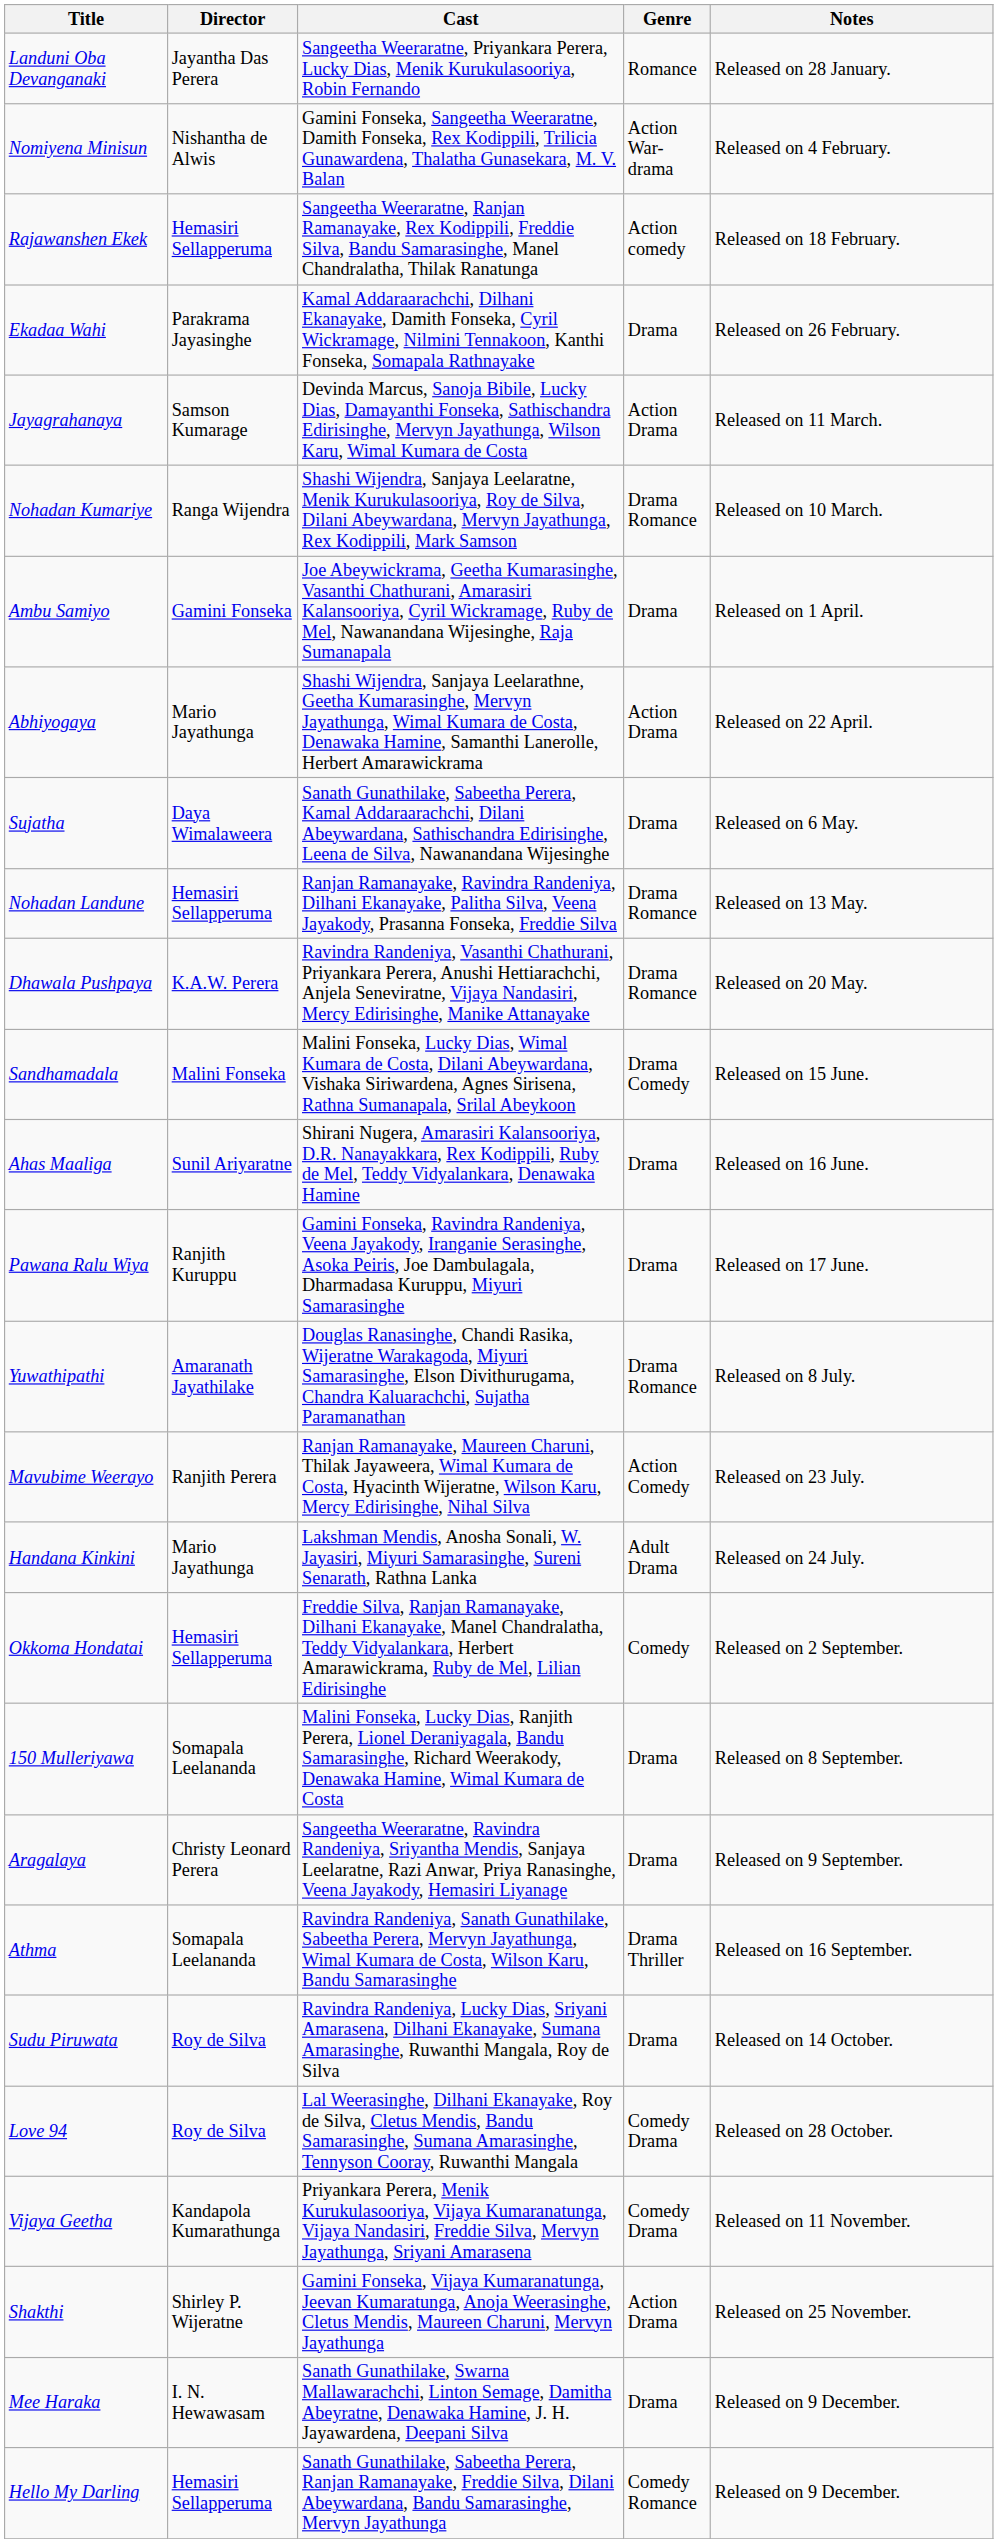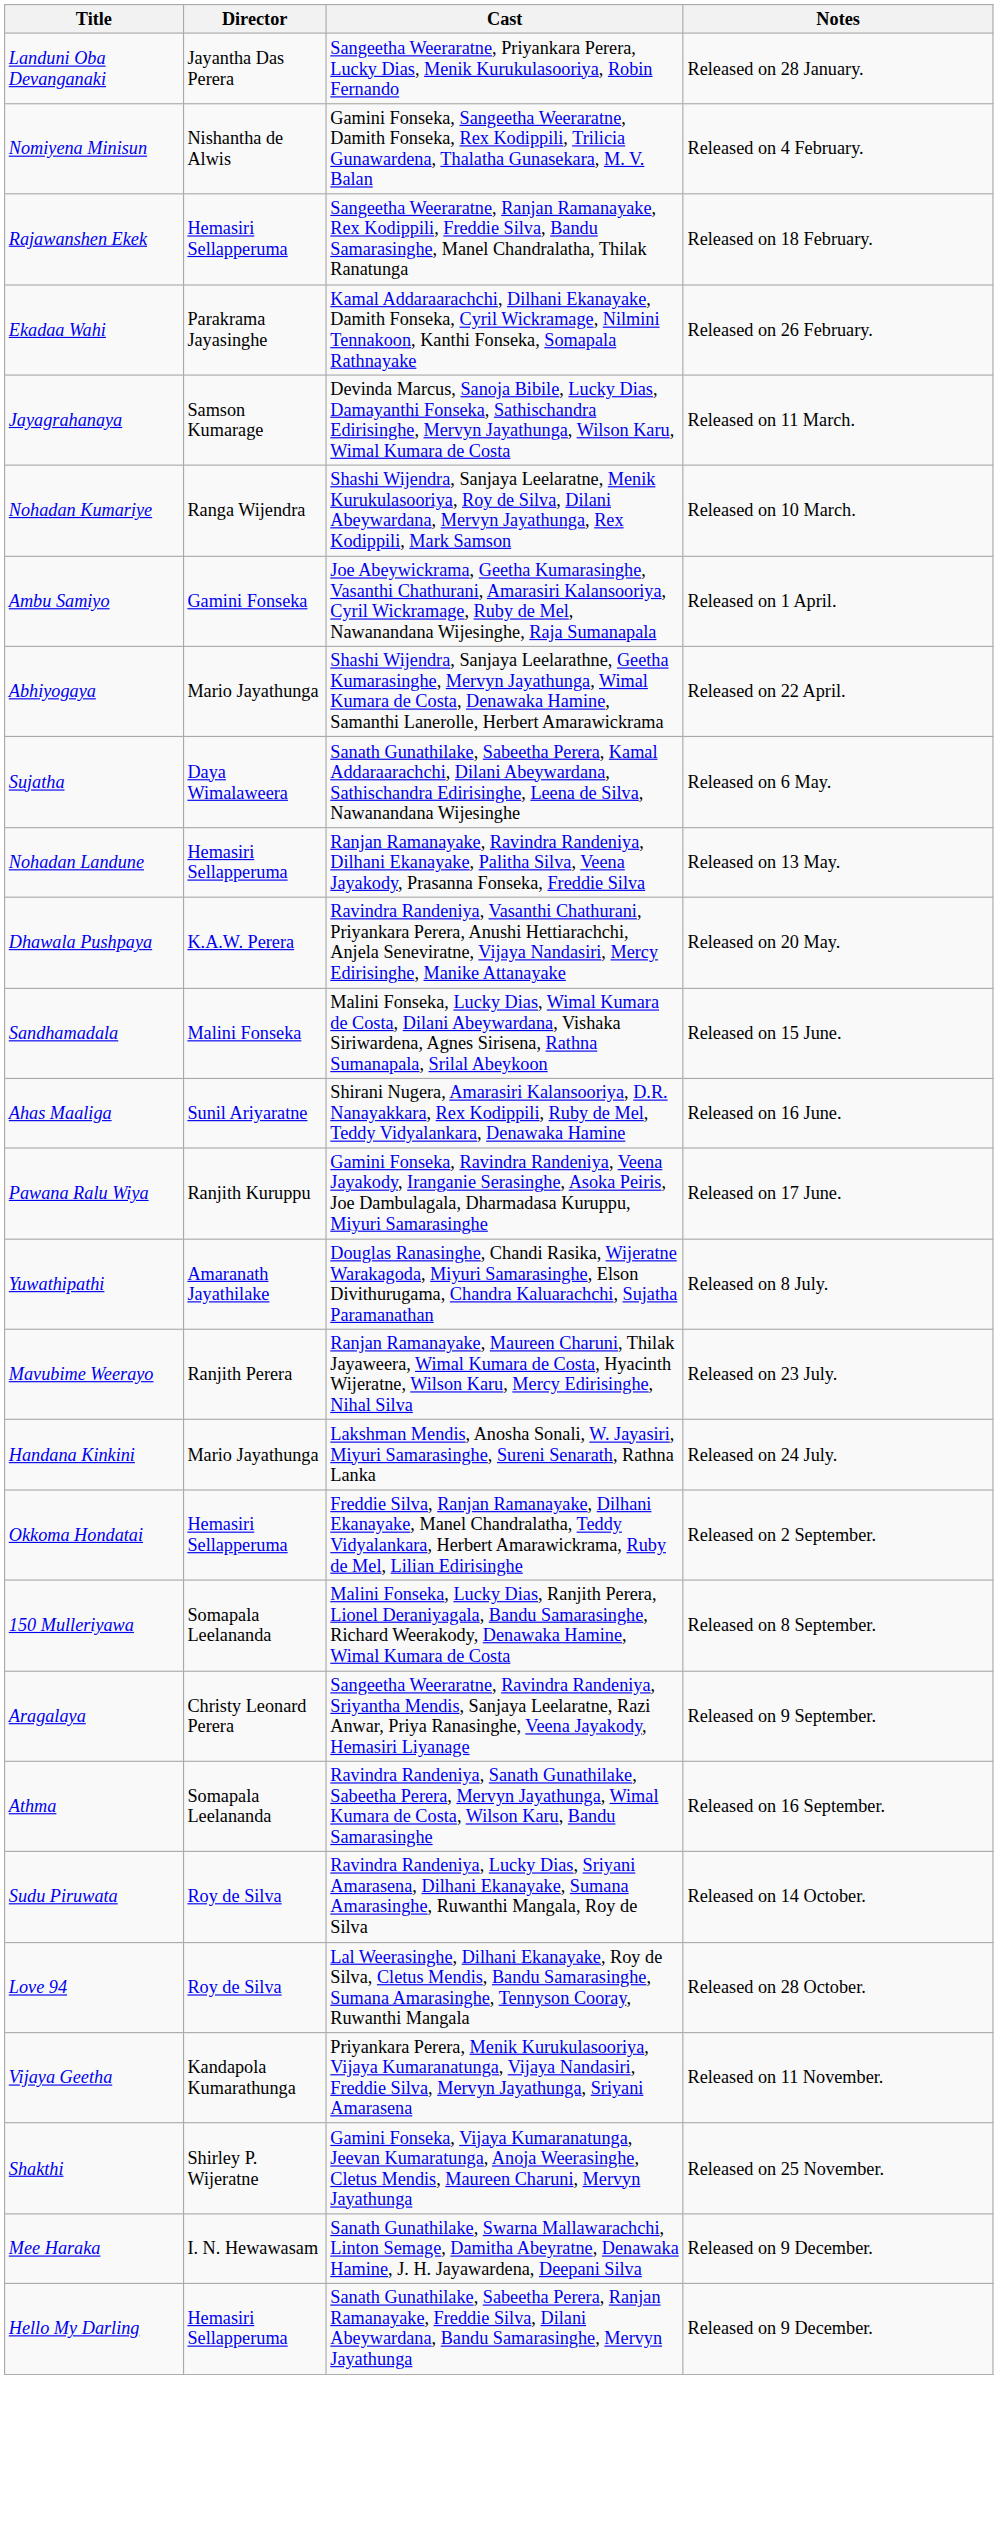 <table class="wikitable">
 <tr>
 <th width=15%>Title</th>
 <th width=12%>Director</th>
 <th width=30%>Cast</th>
-<th width=8%>Genre</th>
 <th width=26%>Notes</th>
 </tr>
 <tr>
 <td><em><a href='#'>Landuni Oba Devanganaki</a></em></td>
 <td>Jayantha Das Perera</td>
 <td><a href='#'>Sangeetha Weeraratne</a>, Priyankara Perera, <a href='#'>Lucky Dias</a>, <a href='#'>Menik Kurukulasooriya</a>, <a href='#'>Robin Fernando</a></td>
-<td>Romance</td>
 <td>Released on 28 January.</td>
 </tr>
 <tr>
 <td><em><a href='#'>Nomiyena Minisun</a></em></td>
 <td>Nishantha de Alwis</td>
 <td>Gamini Fonseka, <a href='#'>Sangeetha Weeraratne</a>, Damith Fonseka, <a href='#'>Rex Kodippili</a>, <a href='#'>Trilicia Gunawardena</a>, <a href='#'>Thalatha Gunasekara</a>, <a href='#'>M. V. Balan</a></td>
-<td>Action War-drama</td>
 <td>Released on 4 February.</td>
 </tr>
 <tr>
 <td><em><a href='#'>Rajawanshen Ekek</a></em></td>
 <td><a href='#'>Hemasiri Sellapperuma</a></td>
 <td><a href='#'>Sangeetha Weeraratne</a>, <a href='#'>Ranjan Ramanayake</a>, <a href='#'>Rex Kodippili</a>, <a href='#'>Freddie Silva</a>, <a href='#'>Bandu Samarasinghe</a>, Manel Chandralatha, Thilak Ranatunga</td>
-<td>Action comedy</td>
 <td>Released on 18 February.</td>
 </tr>
 <tr>
 <td><em><a href='#'>Ekadaa Wahi</a></em></td>
 <td>Parakrama Jayasinghe</td>
 <td><a href='#'>Kamal Addaraarachchi</a>, <a href='#'>Dilhani Ekanayake</a>, Damith Fonseka, <a href='#'>Cyril Wickramage</a>, <a href='#'>Nilmini Tennakoon</a>, Kanthi Fonseka, <a href='#'>Somapala Rathnayake</a></td>
-<td>Drama</td>
 <td>Released on 26 February.</td>
 </tr>
 <tr>
 <td><em><a href='#'>Jayagrahanaya</a></em></td>
 <td>Samson Kumarage</td>
 <td>Devinda Marcus, <a href='#'>Sanoja Bibile</a>, <a href='#'>Lucky Dias</a>, <a href='#'>Damayanthi Fonseka</a>, <a href='#'>Sathischandra Edirisinghe</a>, <a href='#'>Mervyn Jayathunga</a>, <a href='#'>Wilson Karu</a>, <a href='#'>Wimal Kumara de Costa</a></td>
-<td>Action Drama</td>
 <td>Released on 11 March.</td>
 </tr>
 <tr>
 <td><em><a href='#'>Nohadan Kumariye</a></em></td>
 <td>Ranga Wijendra</td>
 <td><a href='#'>Shashi Wijendra</a>, Sanjaya Leelaratne, <a href='#'>Menik Kurukulasooriya</a>, <a href='#'>Roy de Silva</a>, <a href='#'>Dilani Abeywardana</a>, <a href='#'>Mervyn Jayathunga</a>, <a href='#'>Rex Kodippili</a>, <a href='#'>Mark Samson</a></td>
-<td>Drama Romance</td>
 <td>Released on 10 March.</td>
 </tr>
 <tr>
 <td><em><a href='#'>Ambu Samiyo</a></em></td>
 <td><a href='#'>Gamini Fonseka</a></td>
 <td><a href='#'>Joe Abeywickrama</a>, <a href='#'>Geetha Kumarasinghe</a>, <a href='#'>Vasanthi Chathurani</a>, <a href='#'>Amarasiri Kalansooriya</a>, <a href='#'>Cyril Wickramage</a>, <a href='#'>Ruby de Mel</a>, Nawanandana Wijesinghe, <a href='#'>Raja Sumanapala</a></td>
-<td>Drama</td>
 <td>Released on 1 April.</td>
 </tr>
 <tr>
 <td><em><a href='#'>Abhiyogaya</a></em></td>
 <td>Mario Jayathunga</td>
 <td><a href='#'>Shashi Wijendra</a>, Sanjaya Leelarathne, <a href='#'>Geetha Kumarasinghe</a>, <a href='#'>Mervyn Jayathunga</a>, <a href='#'>Wimal Kumara de Costa</a>, <a href='#'>Denawaka Hamine</a>, Samanthi Lanerolle, Herbert Amarawickrama</td>
-<td>Action Drama</td>
 <td>Released on 22 April.</td>
 </tr>
 <tr>
 <td><em><a href='#'>Sujatha</a></em></td>
 <td><a href='#'>Daya Wimalaweera</a></td>
 <td><a href='#'>Sanath Gunathilake</a>, <a href='#'>Sabeetha Perera</a>, <a href='#'>Kamal Addaraarachchi</a>, <a href='#'>Dilani Abeywardana</a>, <a href='#'>Sathischandra Edirisinghe</a>, <a href='#'>Leena de Silva</a>, Nawanandana Wijesinghe</td>
-<td>Drama</td>
 <td>Released on 6 May.</td>
 </tr>
 <tr>
 <td><em><a href='#'>Nohadan Landune</a></em></td>
 <td><a href='#'>Hemasiri Sellapperuma</a></td>
 <td><a href='#'>Ranjan Ramanayake</a>, <a href='#'>Ravindra Randeniya</a>, <a href='#'>Dilhani Ekanayake</a>, <a href='#'>Palitha Silva</a>, <a href='#'>Veena Jayakody</a>, Prasanna Fonseka, <a href='#'>Freddie Silva</a></td>
-<td>Drama Romance</td>
 <td>Released on 13 May.</td>
 </tr>
 <tr>
 <td><em><a href='#'>Dhawala Pushpaya</a></em></td>
 <td><a href='#'>K.A.W. Perera</a></td>
 <td><a href='#'>Ravindra Randeniya</a>, <a href='#'>Vasanthi Chathurani</a>, Priyankara Perera, Anushi Hettiarachchi, Anjela Seneviratne, <a href='#'>Vijaya Nandasiri</a>, <a href='#'>Mercy Edirisinghe</a>, <a href='#'>Manike Attanayake</a></td>
-<td>Drama Romance</td>
 <td>Released on 20 May.</td>
 </tr>
 <tr>
 <td><em><a href='#'>Sandhamadala</a></em></td>
 <td><a href='#'>Malini Fonseka</a></td>
 <td>Malini Fonseka, <a href='#'>Lucky Dias</a>, <a href='#'>Wimal Kumara de Costa</a>, <a href='#'>Dilani Abeywardana</a>, Vishaka Siriwardena, Agnes Sirisena, <a href='#'>Rathna Sumanapala</a>, <a href='#'>Srilal Abeykoon</a></td>
-<td>Drama Comedy</td>
 <td>Released on 15 June.</td>
 </tr>
 <tr>
 <td><em><a href='#'>Ahas Maaliga</a></em></td>
 <td><a href='#'>Sunil Ariyaratne</a></td>
 <td>Shirani Nugera, <a href='#'>Amarasiri Kalansooriya</a>, <a href='#'>D.R. Nanayakkara</a>, <a href='#'>Rex Kodippili</a>, <a href='#'>Ruby de Mel</a>, <a href='#'>Teddy Vidyalankara</a>, <a href='#'>Denawaka Hamine</a></td>
-<td>Drama</td>
 <td>Released on 16 June.</td>
 </tr>
 <tr>
 <td><em><a href='#'>Pawana Ralu Wiya</a></em></td>
 <td>Ranjith Kuruppu</td>
 <td><a href='#'>Gamini Fonseka</a>, <a href='#'>Ravindra Randeniya</a>, <a href='#'>Veena Jayakody</a>, <a href='#'>Iranganie Serasinghe</a>, <a href='#'>Asoka Peiris</a>, Joe Dambulagala, Dharmadasa Kuruppu, <a href='#'>Miyuri Samarasinghe</a></td>
-<td>Drama</td>
 <td>Released on 17 June.</td>
 </tr>
 <tr>
 <td><em><a href='#'>Yuwathipathi</a></em></td>
 <td><a href='#'>Amaranath Jayathilake</a></td>
 <td><a href='#'>Douglas Ranasinghe</a>, Chandi Rasika, <a href='#'>Wijeratne Warakagoda</a>, <a href='#'>Miyuri Samarasinghe</a>, Elson Divithurugama, <a href='#'>Chandra Kaluarachchi</a>, <a href='#'>Sujatha Paramanathan</a></td>
-<td>Drama Romance</td>
 <td>Released on 8 July.</td>
 </tr>
 <tr>
 <td><em><a href='#'>Mavubime Weerayo</a></em></td>
 <td>Ranjith Perera</td>
 <td><a href='#'>Ranjan Ramanayake</a>, <a href='#'>Maureen Charuni</a>, Thilak Jayaweera, <a href='#'>Wimal Kumara de Costa</a>, Hyacinth Wijeratne, <a href='#'>Wilson Karu</a>, <a href='#'>Mercy Edirisinghe</a>, <a href='#'>Nihal Silva</a></td>
-<td>Action Comedy</td>
 <td>Released on 23 July.</td>
 </tr>
 <tr>
 <td><em><a href='#'>Handana Kinkini</a></em></td>
 <td>Mario Jayathunga</td>
 <td><a href='#'>Lakshman Mendis</a>, Anosha Sonali, <a href='#'>W. Jayasiri</a>, <a href='#'>Miyuri Samarasinghe</a>, <a href='#'>Sureni Senarath</a>, Rathna Lanka</td>
-<td>Adult Drama</td>
 <td>Released on 24 July.</td>
 </tr>
 <tr>
 <td><em><a href='#'>Okkoma Hondatai</a></em></td>
 <td><a href='#'>Hemasiri Sellapperuma</a></td>
 <td><a href='#'>Freddie Silva</a>, <a href='#'>Ranjan Ramanayake</a>, <a href='#'>Dilhani Ekanayake</a>, Manel Chandralatha, <a href='#'>Teddy Vidyalankara</a>, Herbert Amarawickrama, <a href='#'>Ruby de Mel</a>, <a href='#'>Lilian Edirisinghe</a></td>
-<td>Comedy</td>
 <td>Released on 2 September.</td>
 </tr>
 <tr>
 <td><em><a href='#'>150 Mulleriyawa</a></em></td>
 <td>Somapala Leelananda</td>
 <td><a href='#'>Malini Fonseka</a>, <a href='#'>Lucky Dias</a>, Ranjith Perera, <a href='#'>Lionel Deraniyagala</a>, <a href='#'>Bandu Samarasinghe</a>, Richard Weerakody, <a href='#'>Denawaka Hamine</a>, <a href='#'>Wimal Kumara de Costa</a></td>
-<td>Drama</td>
 <td>Released on 8 September.</td>
 </tr>
 <tr>
 <td><em><a href='#'>Aragalaya</a></em></td>
 <td>Christy Leonard Perera</td>
 <td><a href='#'>Sangeetha Weeraratne</a>, <a href='#'>Ravindra Randeniya</a>, <a href='#'>Sriyantha Mendis</a>, Sanjaya Leelaratne, Razi Anwar, Priya Ranasinghe, <a href='#'>Veena Jayakody</a>, <a href='#'>Hemasiri Liyanage</a></td>
-<td>Drama</td>
 <td>Released on 9 September.</td>
 </tr>
 <tr>
 <td><em><a href='#'>Athma</a></em></td>
 <td>Somapala Leelananda</td>
 <td><a href='#'>Ravindra Randeniya</a>, <a href='#'>Sanath Gunathilake</a>, <a href='#'>Sabeetha Perera</a>, <a href='#'>Mervyn Jayathunga</a>, <a href='#'>Wimal Kumara de Costa</a>, <a href='#'>Wilson Karu</a>, <a href='#'>Bandu Samarasinghe</a></td>
-<td>Drama Thriller</td>
 <td>Released on 16 September.</td>
 </tr>
 <tr>
 <td><em><a href='#'>Sudu Piruwata</a></em></td>
 <td><a href='#'>Roy de Silva</a></td>
 <td><a href='#'>Ravindra Randeniya</a>, <a href='#'>Lucky Dias</a>, <a href='#'>Sriyani Amarasena</a>, <a href='#'>Dilhani Ekanayake</a>, <a href='#'>Sumana Amarasinghe</a>, Ruwanthi Mangala, Roy de Silva</td>
-<td>Drama</td>
 <td>Released on 14 October.</td>
 </tr>
 <tr>
 <td><em><a href='#'>Love 94</a></em></td>
 <td><a href='#'>Roy de Silva</a></td>
 <td><a href='#'>Lal Weerasinghe</a>, <a href='#'>Dilhani Ekanayake</a>, Roy de Silva, <a href='#'>Cletus Mendis</a>, <a href='#'>Bandu Samarasinghe</a>, <a href='#'>Sumana Amarasinghe</a>, <a href='#'>Tennyson Cooray</a>, Ruwanthi Mangala</td>
-<td>Comedy Drama</td>
 <td>Released on 28 October.</td>
 </tr>
 <tr>
 <td><em><a href='#'>Vijaya Geetha</a></em></td>
 <td>Kandapola Kumarathunga</td>
 <td>Priyankara Perera, <a href='#'>Menik Kurukulasooriya</a>, <a href='#'>Vijaya Kumaranatunga</a>, <a href='#'>Vijaya Nandasiri</a>, <a href='#'>Freddie Silva</a>, <a href='#'>Mervyn Jayathunga</a>, <a href='#'>Sriyani Amarasena</a></td>
-<td>Comedy Drama</td>
 <td>Released on 11 November.</td>
 </tr>
 <tr>
 <td><em><a href='#'>Shakthi</a></em></td>
 <td>Shirley P. Wijeratne</td>
 <td><a href='#'>Gamini Fonseka</a>, <a href='#'>Vijaya Kumaranatunga</a>, <a href='#'>Jeevan Kumaratunga</a>, <a href='#'>Anoja Weerasinghe</a>, <a href='#'>Cletus Mendis</a>, <a href='#'>Maureen Charuni</a>, <a href='#'>Mervyn Jayathunga</a></td>
-<td>Action Drama</td>
 <td>Released on 25 November.</td>
 </tr>
 <tr>
 <td><em><a href='#'>Mee Haraka</a></em></td>
 <td>I. N. Hewawasam</td>
 <td><a href='#'>Sanath Gunathilake</a>, <a href='#'>Swarna Mallawarachchi</a>, <a href='#'>Linton Semage</a>, <a href='#'>Damitha Abeyratne</a>, <a href='#'>Denawaka Hamine</a>, J. H. Jayawardena, <a href='#'>Deepani Silva</a></td>
-<td>Drama</td>
 <td>Released on 9 December.</td>
 </tr>
 <tr>
 <td><em><a href='#'>Hello My Darling</a></em></td>
 <td><a href='#'>Hemasiri Sellapperuma</a></td>
 <td><a href='#'>Sanath Gunathilake</a>, <a href='#'>Sabeetha Perera</a>, <a href='#'>Ranjan Ramanayake</a>, <a href='#'>Freddie Silva</a>, <a href='#'>Dilani Abeywardana</a>, <a href='#'>Bandu Samarasinghe</a>, <a href='#'>Mervyn Jayathunga</a></td>
-<td>Comedy Romance</td>
 <td>Released on 9 December.</td>
 </tr>
 </table>
